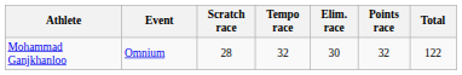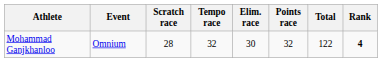 <table class="wikitable" width="65%" style="text-align:center; font-size:90%">
 <tr>
 <th width="15%">Athlete</th>
 <th width="9%">Event</th>
 <th width="5%">Scratch<br>race</th>
 <th width="5%">Tempo<br>race</th>
 <th width="5%">Elim.<br>race</th>
 <th width="5%">Points<br>race</th>
 <th width="5%">Total</th>
+<th width="4%">Rank</th>
 </tr>
 <tr>
 <td align="left"><a href='#'>Mohammad Ganjkhanloo</a></td>
 <td align="left"><a href='#'>Omnium</a></td>
 <td>28</td>
 <td>32</td>
 <td>30</td>
 <td>32</td>
 <td>122</td>
+<td><strong>4</strong></td>
 </tr>
 </table>
